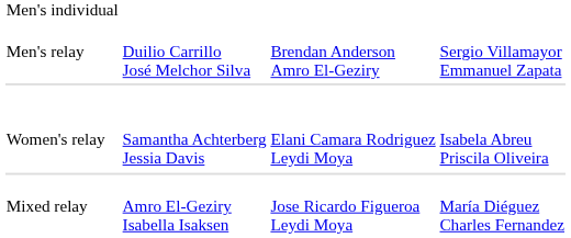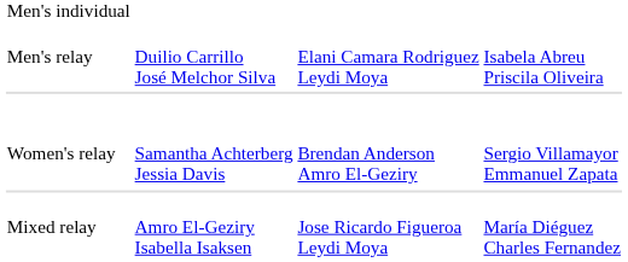 <table>
 <tr>
 <td>Men's individual<br></td>
 <td></td>
 <td></td>
 <td></td>
 </tr>
 <tr>
 <td>Men's relay<br></td>
 <td><br><a href='#'>Duilio Carrillo</a><br><a href='#'>José Melchor Silva</a></td>
-<td><br><a href='#'>Brendan Anderson</a><br><a href='#'>Amro El-Geziry</a></td>
-<td><br><a href='#'>Sergio Villamayor</a><br><a href='#'>Emmanuel Zapata</a></td>
+<td><br><a href='#'>Elani Camara Rodriguez</a><br><a href='#'>Leydi Moya</a></td>
+<td><br><a href='#'>Isabela Abreu</a><br><a href='#'>Priscila Oliveira</a></td>
 </tr>
 <tr bgcolor=#DDDDDD>
 <td colspan=7></td>
 </tr>
 <tr>
 <td><br></td>
 <td></td>
 <td></td>
 <td></td>
 </tr>
 <tr>
 <td>Women's relay<br></td>
 <td><br><a href='#'>Samantha Achterberg</a><br><a href='#'>Jessia Davis</a></td>
-<td><br><a href='#'>Elani Camara Rodriguez</a><br><a href='#'>Leydi Moya</a></td>
-<td><br><a href='#'>Isabela Abreu</a><br><a href='#'>Priscila Oliveira</a></td>
+<td><br><a href='#'>Brendan Anderson</a><br><a href='#'>Amro El-Geziry</a></td>
+<td><br><a href='#'>Sergio Villamayor</a><br><a href='#'>Emmanuel Zapata</a></td>
 </tr>
 <tr>
 </tr>
 <tr bgcolor=#DDDDDD>
 <td colspan=7></td>
 </tr>
 <tr>
 <td>Mixed relay<br></td>
 <td><br><a href='#'>Amro El-Geziry</a><br><a href='#'>Isabella Isaksen</a></td>
 <td><br><a href='#'>Jose Ricardo Figueroa</a><br><a href='#'>Leydi Moya</a></td>
 <td><br><a href='#'>María Diéguez</a><br><a href='#'>Charles Fernandez</a></td>
 </tr>
 </table>
